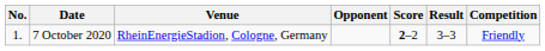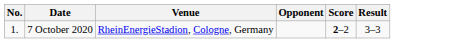 <table class="wikitable">
 <tr>
 <th>No.</th>
 <th>Date</th>
 <th>Venue</th>
 <th>Opponent</th>
 <th>Score</th>
 <th>Result</th>
-<th>Competition</th>
 </tr>
 <tr>
 <td align=center>1.</td>
 <td>7 October 2020</td>
 <td><a href='#'>RheinEnergieStadion</a>, <a href='#'>Cologne</a>, Germany</td>
 <td></td>
 <td align=center><strong>2</strong>–2</td>
 <td align=center>3–3</td>
-<td align=center><a href='#'>Friendly</a></td>
 </tr>
 </table>
